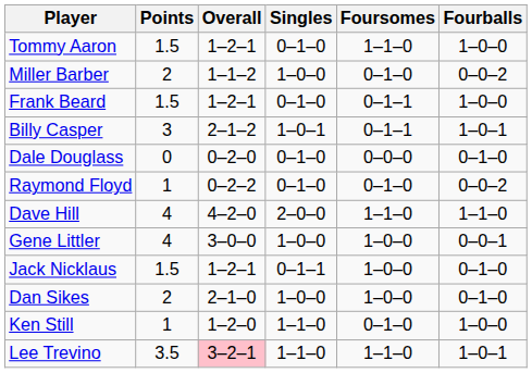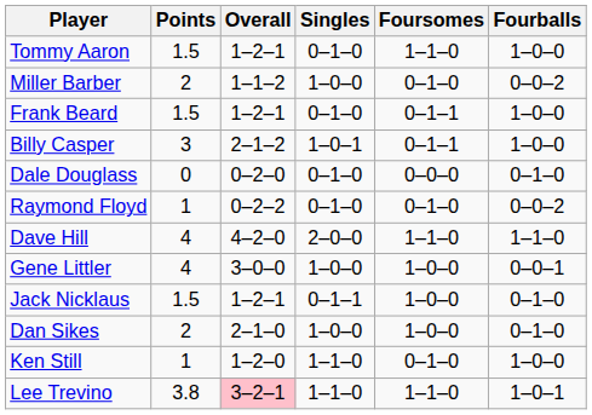 <table class="wikitable sortable" style="text-align:center">
 <tr>
 <th>Player</th>
 <th>Points</th>
 <th>Overall</th>
 <th>Singles</th>
 <th>Foursomes</th>
 <th>Fourballs</th>
 </tr>
 <tr>
 <td align=left><a href='#'>Tommy Aaron</a></td>
 <td>1.5</td>
 <td>1–2–1</td>
 <td>0–1–0</td>
 <td>1–1–0</td>
 <td>1–0–0</td>
 </tr>
 <tr>
 <td align=left><a href='#'>Miller Barber</a></td>
 <td>2</td>
 <td>1–1–2</td>
 <td>1–0–0</td>
 <td>0–1–0</td>
 <td>0–0–2</td>
 </tr>
 <tr>
 <td align=left><a href='#'>Frank Beard</a></td>
 <td>1.5</td>
 <td>1–2–1</td>
 <td>0–1–0</td>
 <td>0–1–1</td>
 <td>1–0–0</td>
 </tr>
 <tr>
 <td align=left><a href='#'>Billy Casper</a></td>
 <td>3</td>
 <td>2–1–2</td>
 <td>1–0–1</td>
 <td>0–1–1</td>
-<td>1–0–1</td>
+<td>1–0–0</td>
 </tr>
 <tr>
 <td align=left><a href='#'>Dale Douglass</a></td>
 <td>0</td>
 <td>0–2–0</td>
 <td>0–1–0</td>
 <td>0–0–0</td>
 <td>0–1–0</td>
 </tr>
 <tr>
 <td align=left><a href='#'>Raymond Floyd</a></td>
 <td>1</td>
 <td>0–2–2</td>
 <td>0–1–0</td>
 <td>0–1–0</td>
 <td>0–0–2</td>
 </tr>
 <tr>
 <td align=left><a href='#'>Dave Hill</a></td>
 <td>4</td>
 <td>4–2–0</td>
 <td>2–0–0</td>
 <td>1–1–0</td>
 <td>1–1–0</td>
 </tr>
 <tr>
 <td align=left><a href='#'>Gene Littler</a></td>
 <td>4</td>
 <td>3–0–0</td>
 <td>1–0–0</td>
 <td>1–0–0</td>
 <td>0–0–1</td>
 </tr>
 <tr>
 <td align=left><a href='#'>Jack Nicklaus</a></td>
 <td>1.5</td>
 <td>1–2–1</td>
 <td>0–1–1</td>
 <td>1–0–0</td>
 <td>0–1–0</td>
 </tr>
 <tr>
 <td align=left><a href='#'>Dan Sikes</a></td>
 <td>2</td>
 <td>2–1–0</td>
 <td>1–0–0</td>
 <td>1–0–0</td>
 <td>0–1–0</td>
 </tr>
 <tr>
 <td align=left><a href='#'>Ken Still</a></td>
 <td>1</td>
 <td>1–2–0</td>
 <td>1–1–0</td>
 <td>0–1–0</td>
 <td>1–0–0</td>
 </tr>
 <tr>
 <td align=left><a href='#'>Lee Trevino</a></td>
-<td>3.5</td>
+<td>3.8</td>
 <td style="background: pink;">3–2–1</td>
 <td>1–1–0</td>
 <td>1–1–0</td>
 <td>1–0–1</td>
 </tr>
 </table>
